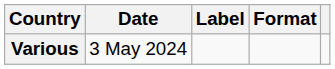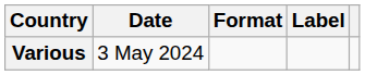 <table class="wikitable plainrowheaders">
 <tr>
 <th scope="col">Country</th>
 <th scope="col">Date</th>
+<th scope="col">Format</th>
 <th scope="col">Label</th>
-<th scope="col">Format</th>
 <th scope="col"></th>
 </tr>
 <tr>
 <th scope="row">Various</th>
 <td>3 May 2024</td>
 <td></td>
 <td></td>
 <td></td>
 </tr>
 </table>
